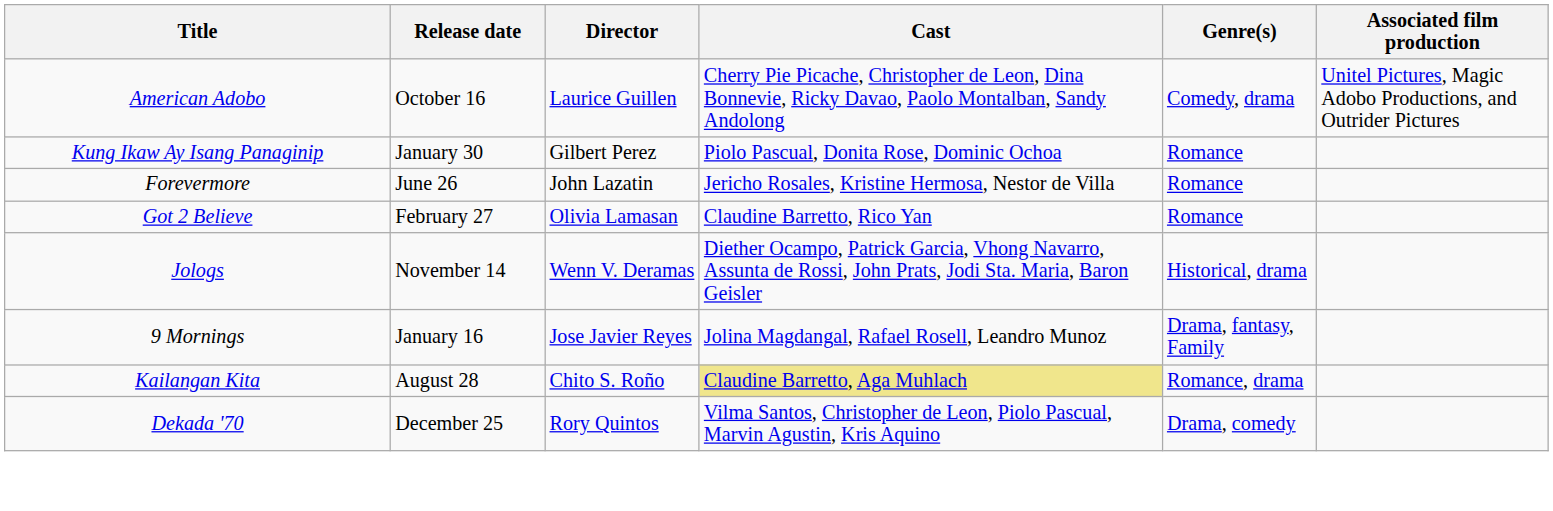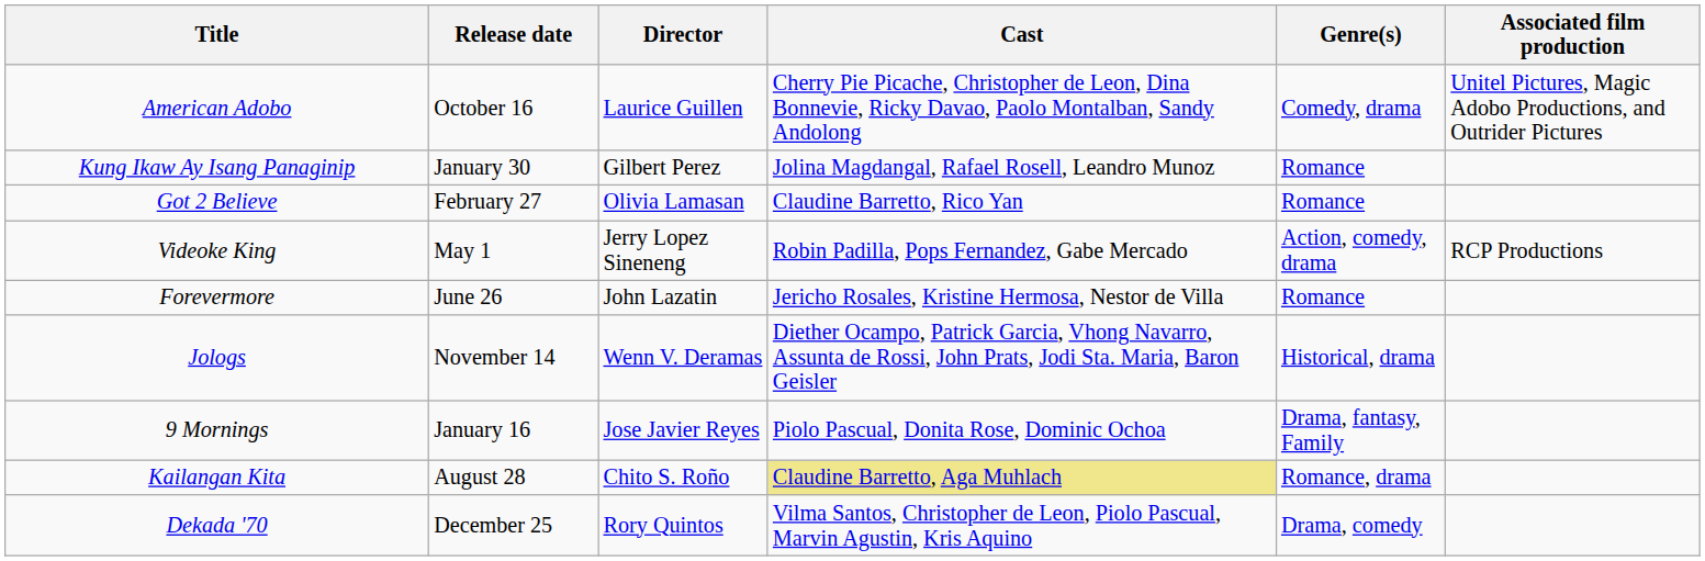 <table class="wikitable" style="width:97%">
 <tr>
 <th style="width:25%;">Title</th>
 <th style="width:10%;">Release date</th>
 <th style="width:10%;">Director</th>
 <th style="width:30%;">Cast</th>
 <th style="width:10%;">Genre(s)</th>
 <th style="width:15%;">Associated film production</th>
 </tr>
 <tr>
 <td style="text-align:center;"><em><a href='#'>American Adobo</a></em></td>
 <td>October 16</td>
 <td><a href='#'>Laurice Guillen</a></td>
 <td><a href='#'>Cherry Pie Picache</a>, <a href='#'>Christopher de Leon</a>, <a href='#'>Dina Bonnevie</a>, <a href='#'>Ricky Davao</a>, <a href='#'>Paolo Montalban</a>, <a href='#'>Sandy Andolong</a></td>
 <td><a href='#'>Comedy</a>, <a href='#'>drama</a></td>
 <td><a href='#'>Unitel Pictures</a>, Magic Adobo Productions, and Outrider Pictures</td>
 </tr>
 <tr>
 <td style="text-align:center;"><em><a href='#'>Kung Ikaw Ay Isang Panaginip</a></em></td>
 <td>January 30</td>
 <td>Gilbert Perez</td>
-<td><a href='#'>Piolo Pascual</a>, <a href='#'>Donita Rose</a>, <a href='#'>Dominic Ochoa</a></td>
-<td><a href='#'>Romance</a></td>
-<td></td>
-</tr>
-<tr>
-<td style="text-align:center;"><em>Forevermore</em></td>
-<td>June 26</td>
-<td>John Lazatin</td>
-<td><a href='#'>Jericho Rosales</a>, <a href='#'>Kristine Hermosa</a>, Nestor de Villa</td>
+<td><a href='#'>Jolina Magdangal</a>, <a href='#'>Rafael Rosell</a>, Leandro Munoz</td>
 <td><a href='#'>Romance</a></td>
 <td></td>
 </tr>
 <tr>
 <td style="text-align:center;"><em><a href='#'>Got 2 Believe</a></em></td>
 <td>February 27</td>
 <td><a href='#'>Olivia Lamasan</a></td>
 <td><a href='#'>Claudine Barretto</a>, <a href='#'>Rico Yan</a></td>
+<td><a href='#'>Romance</a></td>
+<td></td>
+</tr>
+<tr>
+<td style="text-align:center;"><em>Videoke King</em></td>
+<td>May 1</td>
+<td>Jerry Lopez Sineneng</td>
+<td><a href='#'>Robin Padilla</a>, <a href='#'>Pops Fernandez</a>, Gabe Mercado</td>
+<td><a href='#'>Action</a>, <a href='#'>comedy</a>, <a href='#'>drama</a></td>
+<td>RCP Productions</td>
+</tr>
+<tr>
+<td style="text-align:center;"><em>Forevermore</em></td>
+<td>June 26</td>
+<td>John Lazatin</td>
+<td><a href='#'>Jericho Rosales</a>, <a href='#'>Kristine Hermosa</a>, Nestor de Villa</td>
 <td><a href='#'>Romance</a></td>
 <td></td>
 </tr>
 <tr>
 <td style="text-align:center;"><em><a href='#'>Jologs</a></em></td>
 <td>November 14</td>
 <td><a href='#'>Wenn V. Deramas</a></td>
 <td><a href='#'>Diether Ocampo</a>, <a href='#'>Patrick Garcia</a>, <a href='#'>Vhong Navarro</a>, <a href='#'>Assunta de Rossi</a>, <a href='#'>John Prats</a>, <a href='#'>Jodi Sta. Maria</a>, <a href='#'>Baron Geisler</a></td>
 <td><a href='#'>Historical</a>, <a href='#'>drama</a></td>
 <td></td>
 </tr>
 <tr>
 <td style="text-align:center;"><em>9 Mornings</em></td>
 <td>January 16</td>
 <td><a href='#'>Jose Javier Reyes</a></td>
-<td><a href='#'>Jolina Magdangal</a>, <a href='#'>Rafael Rosell</a>, Leandro Munoz</td>
+<td><a href='#'>Piolo Pascual</a>, <a href='#'>Donita Rose</a>, <a href='#'>Dominic Ochoa</a></td>
 <td><a href='#'>Drama</a>, <a href='#'>fantasy</a>, <a href='#'>Family</a></td>
 <td></td>
 </tr>
 <tr>
 <td style="text-align:center;"><em><a href='#'>Kailangan Kita</a></em></td>
 <td>August 28</td>
 <td><a href='#'>Chito S. Roño</a></td>
 <td style="background: khaki;"><a href='#'>Claudine Barretto</a>, <a href='#'>Aga Muhlach</a></td>
 <td><a href='#'>Romance</a>, <a href='#'>drama</a></td>
 <td></td>
 </tr>
 <tr>
 <td style="text-align:center;"><em><a href='#'>Dekada '70</a></em></td>
 <td>December 25</td>
 <td><a href='#'>Rory Quintos</a></td>
 <td><a href='#'>Vilma Santos</a>, <a href='#'>Christopher de Leon</a>, <a href='#'>Piolo Pascual</a>, <a href='#'>Marvin Agustin</a>, <a href='#'>Kris Aquino</a></td>
 <td><a href='#'>Drama</a>, <a href='#'>comedy</a></td>
 <td></td>
 </tr>
 </table>
